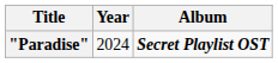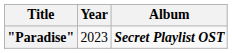 <table class="wikitable plainrowheaders" style="text-align:center">
 <tr>
 <th scope="col">Title</th>
 <th scope="col">Year</th>
 <th scope="col">Album</th>
 </tr>
 <tr>
 <th scope="row">"Paradise"</th>
-<td rowspan="1">2024</td>
+<td rowspan="1">2023</td>
 <td><strong><em>Secret Playlist OST</em></strong></td>
 </tr>
 </table>
